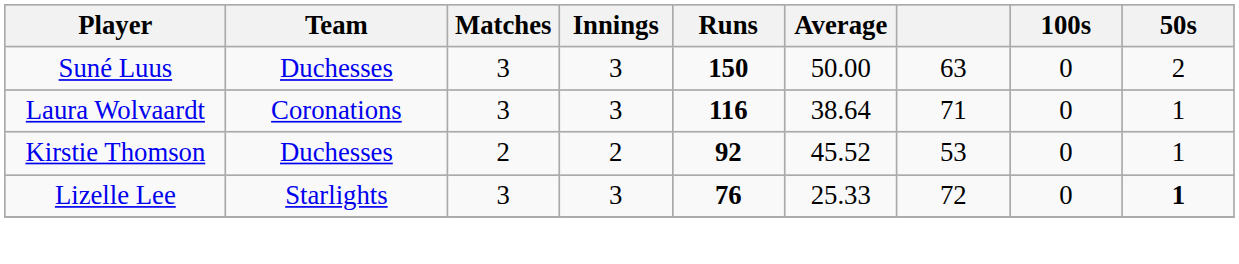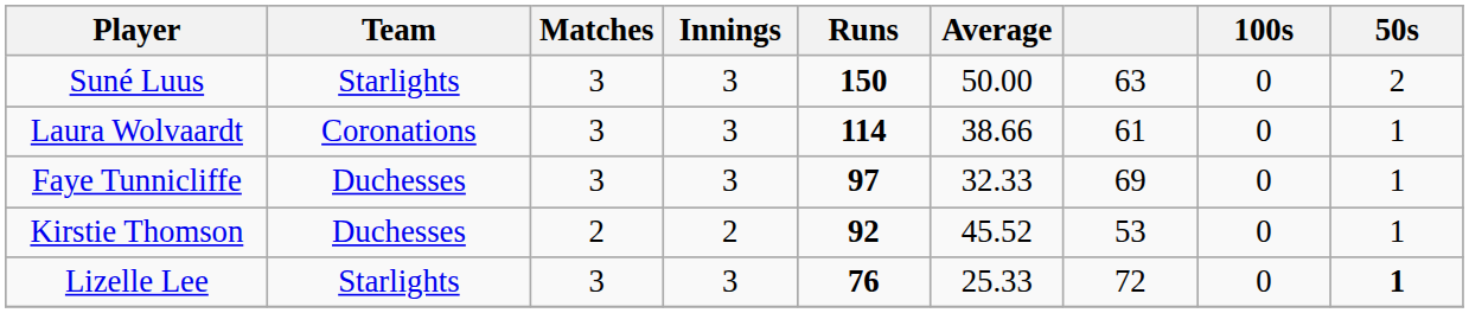 <table class="wikitable" style="text-align:center;">
 <tr>
 <th width=125>Player</th>
 <th width=125>Team</th>
 <th width=60>Matches</th>
 <th width=60>Innings</th>
 <th width=60>Runs</th>
 <th width=60>Average</th>
 <th width=60></th>
 <th width=60>100s</th>
 <th width=60>50s</th>
 </tr>
 <tr>
 <td><a href='#'>Suné Luus</a></td>
-<td><a href='#'>Duchesses</a></td>
+<td><a href='#'>Starlights</a></td>
 <td>3</td>
 <td>3</td>
 <td><strong>150</strong></td>
 <td>50.00</td>
 <td>63</td>
 <td>0</td>
 <td>2</td>
 </tr>
 <tr>
 <td><a href='#'>Laura Wolvaardt</a></td>
 <td><a href='#'>Coronations</a></td>
 <td>3</td>
 <td>3</td>
-<td><strong>116</strong></td>
-<td>38.64</td>
-<td>71</td>
+<td><strong>114</strong></td>
+<td>38.66</td>
+<td>61</td>
+<td>0</td>
+<td>1</td>
+</tr>
+<tr>
+<td><a href='#'>Faye Tunnicliffe</a></td>
+<td><a href='#'>Duchesses</a></td>
+<td>3</td>
+<td>3</td>
+<td><strong>97</strong></td>
+<td>32.33</td>
+<td>69</td>
 <td>0</td>
 <td>1</td>
 </tr>
 <tr>
 <td><a href='#'>Kirstie Thomson</a></td>
 <td><a href='#'>Duchesses</a></td>
 <td>2</td>
 <td>2</td>
 <td><strong>92</strong></td>
 <td>45.52</td>
 <td>53</td>
 <td>0</td>
 <td>1</td>
 </tr>
 <tr>
 <td><a href='#'>Lizelle Lee</a></td>
 <td><a href='#'>Starlights</a></td>
 <td>3</td>
 <td>3</td>
 <td><strong>76</strong></td>
 <td>25.33</td>
 <td>72</td>
 <td>0</td>
 <td><strong>1</strong></td>
 </tr>
 <tr>
 </tr>
 </table>
